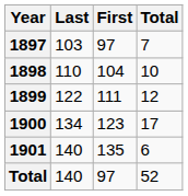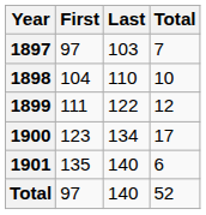 <table class="wikitable">
 <tr>
 <th>Year</th>
+<th>First</th>
 <th>Last</th>
-<th>First</th>
 <th>Total</th>
 </tr>
 <tr>
 <th>1897</th>
+<td>97</td>
 <td>103</td>
-<td>97</td>
 <td>7</td>
 </tr>
 <tr>
 <th>1898</th>
+<td>104</td>
 <td>110</td>
-<td>104</td>
 <td>10</td>
 </tr>
 <tr>
 <th>1899</th>
+<td>111</td>
 <td>122</td>
-<td>111</td>
 <td>12</td>
 </tr>
 <tr>
 <th>1900</th>
+<td>123</td>
 <td>134</td>
-<td>123</td>
 <td>17</td>
 </tr>
 <tr>
 <th>1901</th>
+<td>135</td>
 <td>140</td>
-<td>135</td>
 <td>6</td>
 </tr>
 <tr>
 <th>Total</th>
+<td>97</td>
 <td>140</td>
-<td>97</td>
 <td>52</td>
 </tr>
 </table>
